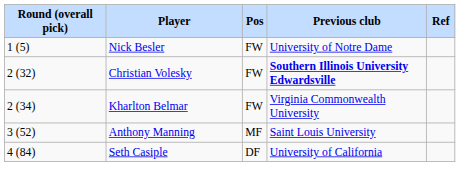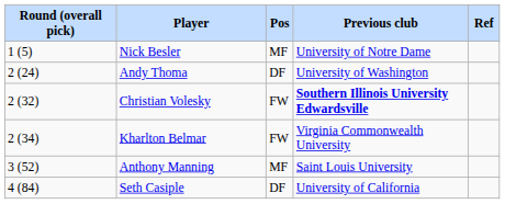 <table class="wikitable" style="text-align:left; font-size:95%;">
 <tr>
 <th style="background:#c2ddff; width:125px;">Round (overall pick)</th>
 <th style="background:#c2ddff; width:170px;">Player</th>
 <th style="background:#c2ddff; width:25px;">Pos</th>
 <th style="background:#c2ddff; width:200px;">Previous club</th>
 <th style="background:#c2ddff; width:30px;">Ref</th>
 </tr>
 <tr>
 <td>1 (5)</td>
 <td> <a href='#'>Nick Besler</a></td>
-<td>FW</td>
+<td>MF</td>
 <td><a href='#'>University of Notre Dame</a></td>
+<td></td>
+</tr>
+<tr>
+<td>2 (24)</td>
+<td> <a href='#'>Andy Thoma</a></td>
+<td>DF</td>
+<td><a href='#'>University of Washington</a></td>
 <td></td>
 </tr>
 <tr>
 <td>2 (32)</td>
 <td> <a href='#'>Christian Volesky</a></td>
 <td>FW</td>
 <td><strong><a href='#'>Southern Illinois University Edwardsville</a></strong></td>
 <td></td>
 </tr>
 <tr>
 <td>2 (34)</td>
 <td> <a href='#'>Kharlton Belmar</a></td>
 <td>FW</td>
 <td><a href='#'>Virginia Commonwealth University</a></td>
 <td></td>
 </tr>
 <tr>
 <td>3 (52)</td>
 <td> <a href='#'>Anthony Manning</a></td>
 <td>MF</td>
 <td><a href='#'>Saint Louis University</a></td>
 <td></td>
 </tr>
 <tr>
 <td>4 (84)</td>
 <td> <a href='#'>Seth Casiple</a></td>
 <td>DF</td>
 <td><a href='#'>University of California</a></td>
 <td></td>
 </tr>
 </table>
